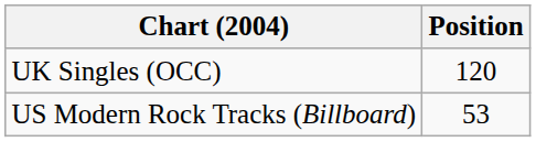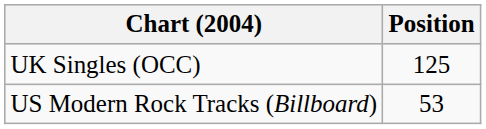 <table class="wikitable sortable">
 <tr>
 <th>Chart (2004)</th>
 <th>Position</th>
 </tr>
 <tr>
 <td>UK Singles (OCC)</td>
-<td align="center">120</td>
+<td align="center">125</td>
 </tr>
 <tr>
 <td>US Modern Rock Tracks (<em>Billboard</em>)</td>
 <td align="center">53</td>
 </tr>
 </table>
